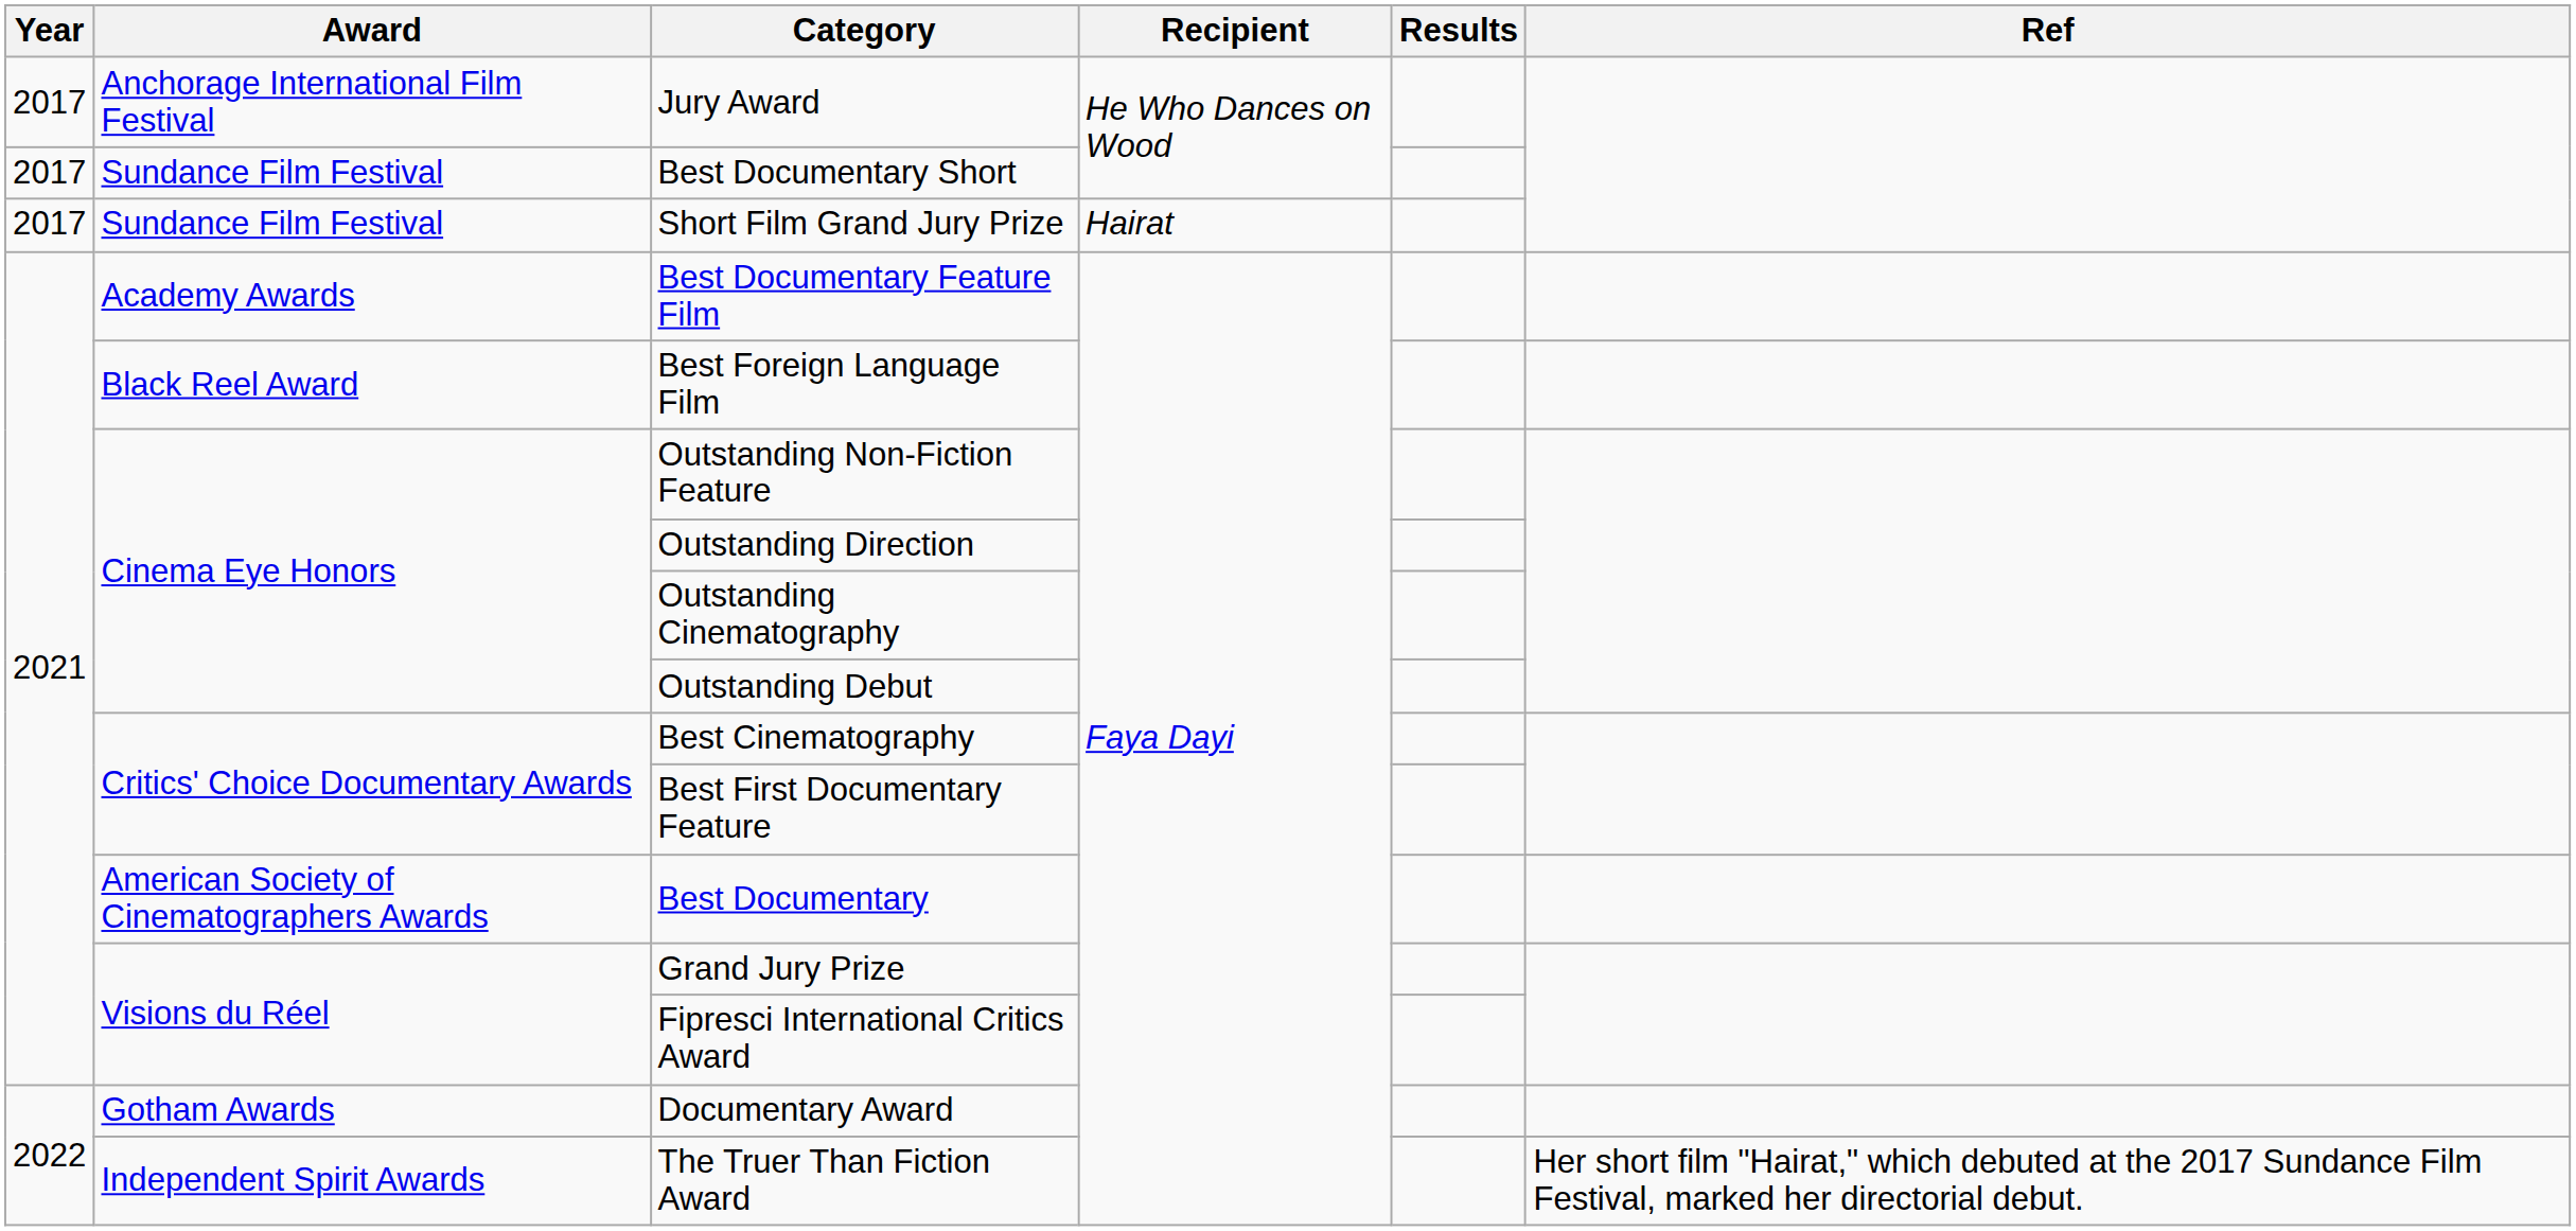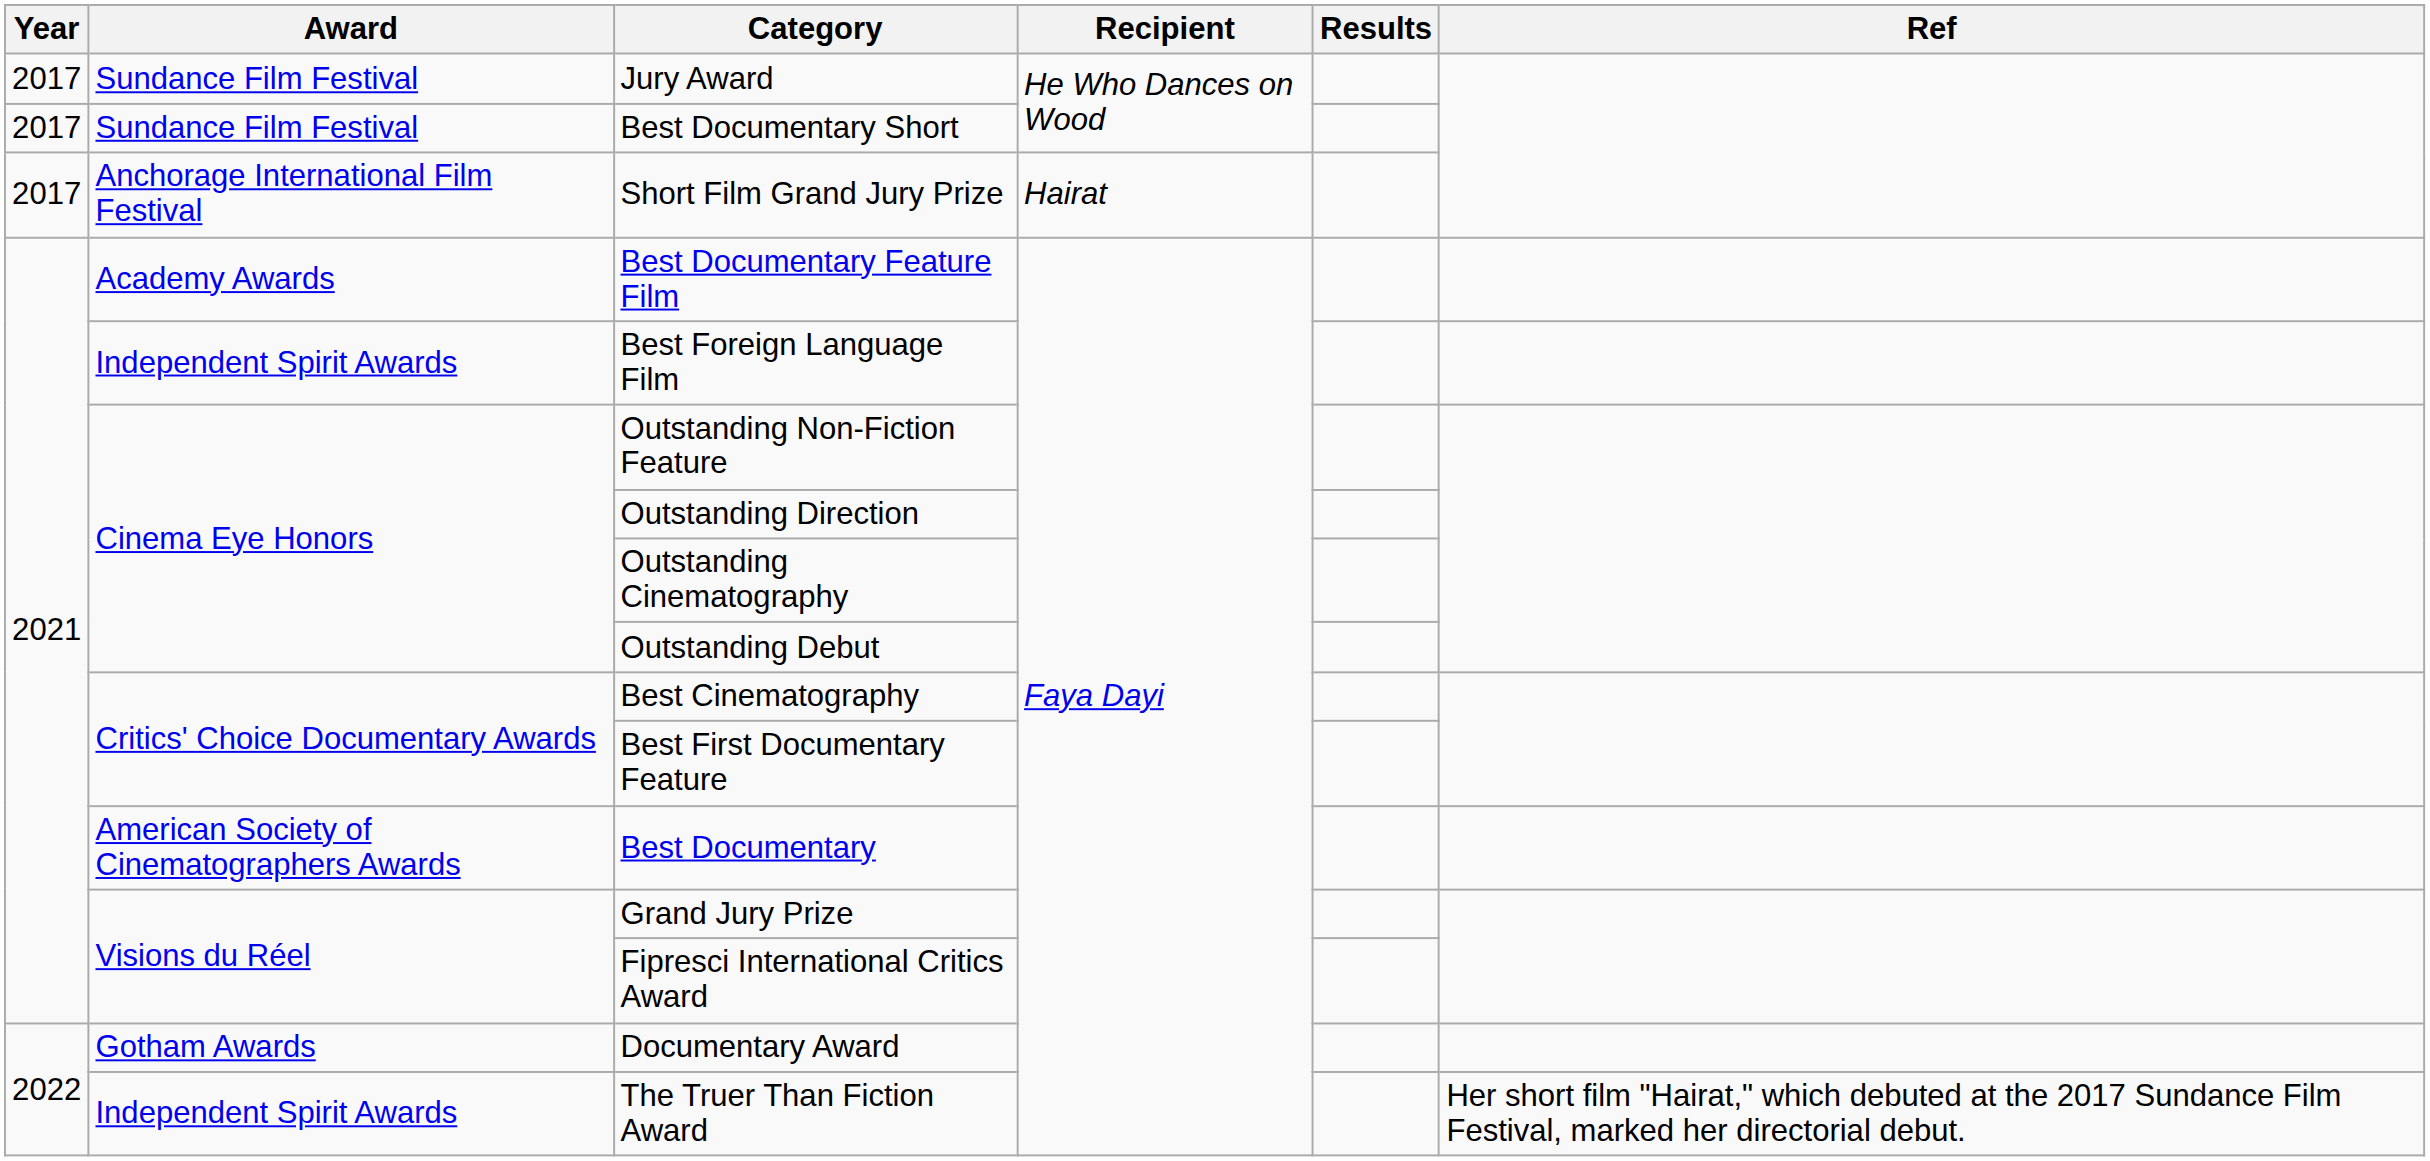 <table class="wikitable sortable">
 <tr>
 <th>Year</th>
 <th>Award</th>
 <th>Category</th>
 <th>Recipient</th>
 <th>Results</th>
 <th>Ref</th>
 </tr>
 <tr>
 <td>2017</td>
-<td><a href='#'>Anchorage International Film Festival</a></td>
+<td><a href='#'>Sundance Film Festival</a></td>
 <td>Jury Award</td>
 <td rowspan="2"><em>He Who Dances on Wood</em></td>
 <td></td>
 <td rowspan="3"></td>
 </tr>
 <tr>
 <td>2017</td>
 <td><a href='#'>Sundance Film Festival</a></td>
 <td>Best Documentary Short</td>
 <td></td>
 </tr>
 <tr>
 <td>2017</td>
-<td><a href='#'>Sundance Film Festival</a></td>
+<td><a href='#'>Anchorage International Film Festival</a></td>
 <td>Short Film Grand Jury Prize</td>
 <td><em>Hairat</em></td>
 <td></td>
 </tr>
 <tr>
 <td rowspan="11">2021</td>
 <td><a href='#'>Academy Awards</a></td>
 <td><a href='#'>Best Documentary Feature Film</a></td>
 <td rowspan="13"><em><a href='#'>Faya Dayi</a></em></td>
 <td></td>
 <td></td>
 </tr>
 <tr>
-<td><a href='#'>Black Reel Award</a></td>
+<td><a href='#'>Independent Spirit Awards</a></td>
 <td>Best Foreign Language Film</td>
 <td></td>
 <td></td>
 </tr>
 <tr>
 <td rowspan="4"><a href='#'>Cinema Eye Honors</a></td>
 <td>Outstanding Non-Fiction Feature</td>
 <td></td>
 <td rowspan="4"></td>
 </tr>
 <tr>
 <td>Outstanding Direction</td>
 <td></td>
 </tr>
 <tr>
 <td>Outstanding Cinematography</td>
 <td></td>
 </tr>
 <tr>
 <td>Outstanding Debut</td>
 <td></td>
 </tr>
 <tr>
 <td rowspan="2"><a href='#'>Critics' Choice Documentary Awards</a></td>
 <td>Best Cinematography</td>
 <td></td>
 <td rowspan="2"></td>
 </tr>
 <tr>
 <td>Best First Documentary Feature</td>
 <td></td>
 </tr>
 <tr>
 <td><a href='#'>American Society of Cinematographers Awards</a></td>
 <td><a href='#'>Best Documentary</a></td>
 <td></td>
 <td></td>
 </tr>
 <tr>
 <td rowspan="2"><a href='#'>Visions du Réel</a></td>
 <td>Grand Jury Prize</td>
 <td></td>
 <td rowspan="2"></td>
 </tr>
 <tr>
 <td>Fipresci International Critics Award</td>
 <td></td>
 </tr>
 <tr>
 <td rowspan="2">2022</td>
 <td><a href='#'>Gotham Awards</a></td>
 <td>Documentary Award</td>
 <td></td>
 <td></td>
 </tr>
 <tr>
 <td><a href='#'>Independent Spirit Awards</a></td>
 <td>The Truer Than Fiction Award</td>
 <td></td>
 <td> Her short film "Hairat," which debuted at the 2017 Sundance Film Festival, marked her directorial debut.</td>
 </tr>
 </table>
